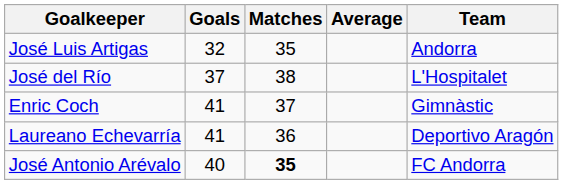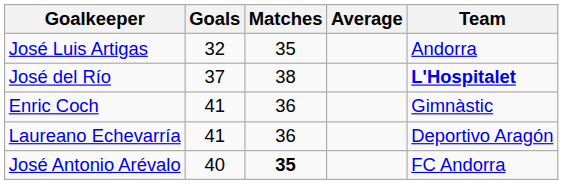 <table class="wikitable sortable">
 <tr>
 <th>Goalkeeper</th>
 <th>Goals</th>
 <th>Matches</th>
 <th>Average</th>
 <th>Team</th>
 </tr>
 <tr>
 <td> <a href='#'>José Luis Artigas</a></td>
 <td style="text-align:center;">32</td>
 <td style="text-align:center;">35</td>
 <td style="text-align:center;"></td>
 <td><a href='#'>Andorra</a></td>
 </tr>
 <tr>
 <td> <a href='#'>José del Río</a></td>
 <td style="text-align:center;">37</td>
 <td style="text-align:center;">38</td>
 <td style="text-align:center;"></td>
-<td><a href='#'>L'Hospitalet</a></td>
+<td><strong><a href='#'>L'Hospitalet</a></strong></td>
 </tr>
 <tr>
 <td> <a href='#'>Enric Coch</a></td>
 <td style="text-align:center;">41</td>
-<td style="text-align:center;">37</td>
+<td style="text-align:center;">36</td>
 <td style="text-align:center;"></td>
 <td><a href='#'>Gimnàstic</a></td>
 </tr>
 <tr>
 <td> <a href='#'>Laureano Echevarría</a></td>
 <td style="text-align:center;">41</td>
 <td style="text-align:center;">36</td>
 <td style="text-align:center;"></td>
 <td><a href='#'>Deportivo Aragón</a></td>
 </tr>
 <tr>
 <td> <a href='#'>José Antonio Arévalo</a></td>
 <td style="text-align:center;">40</td>
 <td style="text-align:center;"><strong>35</strong></td>
 <td style="text-align:center;"></td>
 <td><a href='#'>FC Andorra</a></td>
 </tr>
 </table>
